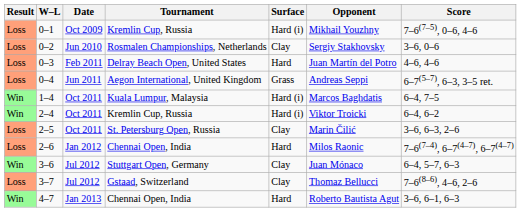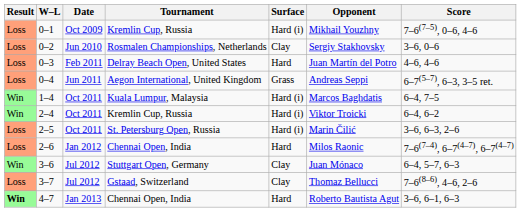 <table class=wikitable>
 <tr>
 <th>Result</th>
 <th>W–L</th>
 <th>Date</th>
 <th>Tournament</th>
 <th>Surface</th>
 <th>Opponent</th>
 <th class="unsortable">Score</th>
 </tr>
 <tr>
 <td style="background:#ffa07a;">Loss</td>
 <td>0–1</td>
 <td><a href='#'>Oct 2009</a></td>
 <td><a href='#'>Kremlin Cup</a>, Russia</td>
 <td>Hard (i)</td>
 <td> <a href='#'>Mikhail Youzhny</a></td>
 <td>7–6<sup>(7–5)</sup>, 0–6, 4–6</td>
 </tr>
 <tr>
 <td style="background:#ffa07a;">Loss</td>
 <td>0–2</td>
 <td><a href='#'>Jun 2010</a></td>
 <td><a href='#'>Rosmalen Championships</a>, Netherlands</td>
 <td>Clay</td>
 <td> <a href='#'>Sergiy Stakhovsky</a></td>
 <td>3–6, 0–6</td>
 </tr>
 <tr>
 <td style="background:#ffa07a;">Loss</td>
 <td>0–3</td>
 <td><a href='#'>Feb 2011</a></td>
 <td><a href='#'>Delray Beach Open</a>, United States</td>
 <td>Hard</td>
 <td> <a href='#'>Juan Martín del Potro</a></td>
 <td>4–6, 4–6</td>
 </tr>
 <tr>
 <td style="background:#ffa07a;">Loss</td>
 <td>0–4</td>
 <td><a href='#'>Jun 2011</a></td>
 <td><a href='#'>Aegon International</a>, United Kingdom</td>
 <td>Grass</td>
 <td> <a href='#'>Andreas Seppi</a></td>
 <td>6–7<sup>(5–7)</sup>, 6–3, 3–5 ret.</td>
 </tr>
 <tr>
 <td style="background:#98fb98;">Win</td>
 <td>1–4</td>
 <td><a href='#'>Oct 2011</a></td>
 <td><a href='#'>Kuala Lumpur</a>, Malaysia</td>
 <td>Hard (i)</td>
 <td> <a href='#'>Marcos Baghdatis</a></td>
 <td>6–4, 7–5</td>
 </tr>
 <tr>
 <td style="background:#98fb98;">Win</td>
 <td>2–4</td>
 <td><a href='#'>Oct 2011</a></td>
 <td>Kremlin Cup, Russia</td>
 <td>Hard (i)</td>
 <td> <a href='#'>Viktor Troicki</a></td>
 <td>6–4, 6–2</td>
 </tr>
 <tr>
 <td style="background:#ffa07a;">Loss</td>
 <td>2–5</td>
 <td><a href='#'>Oct 2011</a></td>
 <td><a href='#'>St. Petersburg Open</a>, Russia</td>
-<td>Clay</td>
+<td>Hard (i)</td>
 <td> <a href='#'>Marin Čilić</a></td>
 <td>3–6, 6–3, 2–6</td>
 </tr>
 <tr>
 <td style="background:#ffa07a;">Loss</td>
 <td>2–6</td>
 <td><a href='#'>Jan 2012</a></td>
 <td><a href='#'>Chennai Open</a>, India</td>
 <td>Hard</td>
 <td> <a href='#'>Milos Raonic</a></td>
 <td>7–6<sup>(7–4)</sup>, 6–7<sup>(4–7)</sup>, 6–7<sup>(4–7)</sup></td>
 </tr>
 <tr>
 <td style="background:#98fb98;">Win</td>
 <td>3–6</td>
 <td><a href='#'>Jul 2012</a></td>
 <td><a href='#'>Stuttgart Open</a>, Germany</td>
 <td>Clay</td>
 <td> <a href='#'>Juan Mónaco</a></td>
 <td>6–4, 5–7, 6–3</td>
 </tr>
 <tr>
 <td style="background:#ffa07a;">Loss</td>
 <td>3–7</td>
 <td><a href='#'>Jul 2012</a></td>
 <td><a href='#'>Gstaad</a>, Switzerland</td>
 <td>Clay</td>
 <td> <a href='#'>Thomaz Bellucci</a></td>
 <td>7–6<sup>(8–6)</sup>, 4–6, 2–6</td>
 </tr>
 <tr>
-<td style="background:#98fb98;">Win</td>
+<td style="background:#98fb98;"><strong>Win</strong></td>
 <td>4–7</td>
 <td><a href='#'>Jan 2013</a></td>
 <td>Chennai Open, India</td>
 <td>Hard</td>
 <td> <a href='#'>Roberto Bautista Agut</a></td>
 <td>3–6, 6–1, 6–3</td>
 </tr>
 </table>
